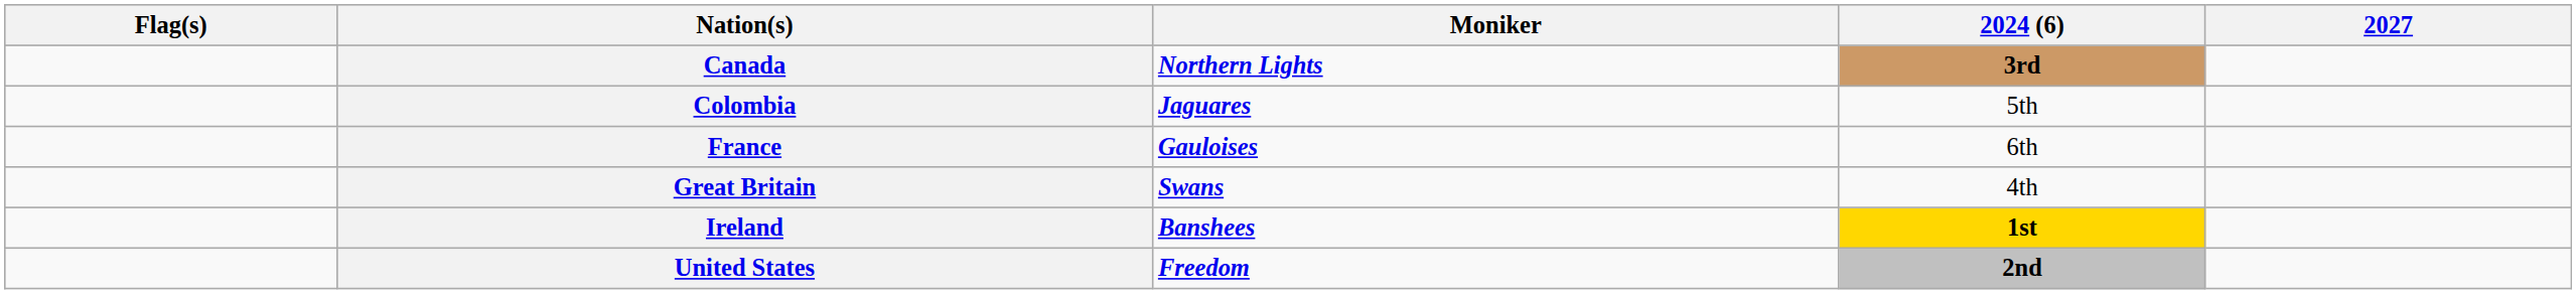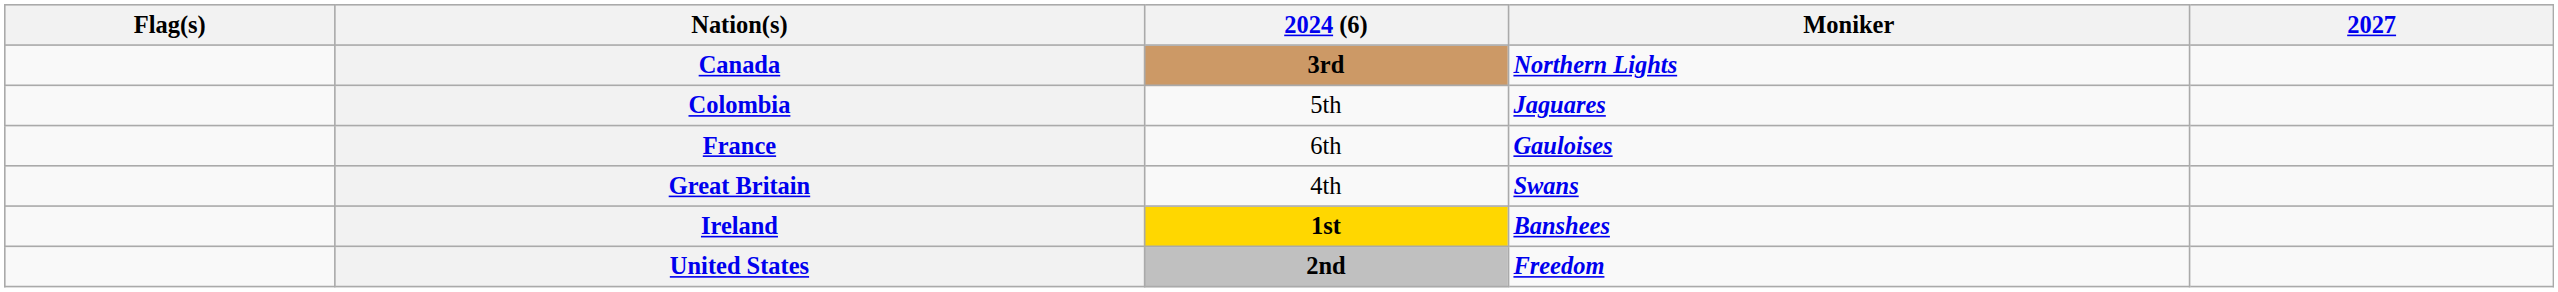 <table class="wikitable sortable" style="width:100%; text-align:left;font-size:95%;">
 <tr>
 <th width="020">Flag(s)</th>
 <th width="120">Nation(s)</th>
+<th width="50"><a href='#'>2024</a>  (6)</th>
 <th width="100">Moniker</th>
-<th width="50"><a href='#'>2024</a>  (6)</th>
 <th width="50"><a href='#'>2027</a></th>
 </tr>
 <tr>
 <td style="text-align:center;"></td>
 <th><a href='#'>Canada</a></th>
+<td style="text-align:center; background-color: #cc9966"><strong>3rd</strong></td>
 <td><strong><em><a href='#'>Northern Lights</a></em></strong></td>
-<td style="text-align:center; background-color: #cc9966"><strong>3rd</strong></td>
 <td style="text-align:center;"></td>
 </tr>
 <tr>
 <td style="text-align:center;"></td>
 <th><a href='#'>Colombia</a></th>
+<td style="text-align:center;">5th</td>
 <td><strong><em><a href='#'>Jaguares</a></em></strong></td>
-<td style="text-align:center;">5th</td>
 <td style="text-align:center;"></td>
 </tr>
 <tr>
 <td style="text-align:center;"></td>
 <th><a href='#'>France</a></th>
+<td style="text-align:center;">6th</td>
 <td><strong><em><a href='#'>Gauloises</a></em></strong></td>
-<td style="text-align:center;">6th</td>
 <td style="text-align:center;"></td>
 </tr>
 <tr>
 <td style="text-align:center;"></td>
 <th><a href='#'>Great Britain</a></th>
+<td style="text-align:center;">4th</td>
 <td><strong><em><a href='#'>Swans</a></em></strong></td>
-<td style="text-align:center;">4th</td>
 <td style="text-align:center;"></td>
 </tr>
 <tr>
 <td style="text-align:center;"></td>
 <th><a href='#'>Ireland</a></th>
+<td style="text-align:center;  background: gold"><strong>1st</strong></td>
 <td><strong><em><a href='#'>Banshees</a></em></strong></td>
-<td style="text-align:center;  background: gold"><strong>1st</strong></td>
 <td style="text-align:center;"></td>
 </tr>
 <tr>
 <td style="text-align:center;"></td>
 <th><a href='#'>United States</a></th>
+<td style="text-align:center; background: silver"><strong>2nd</strong></td>
 <td><strong><em><a href='#'>Freedom</a></em></strong></td>
-<td style="text-align:center; background: silver"><strong>2nd</strong></td>
 <td style="text-align:center;"></td>
 </tr>
 </table>
